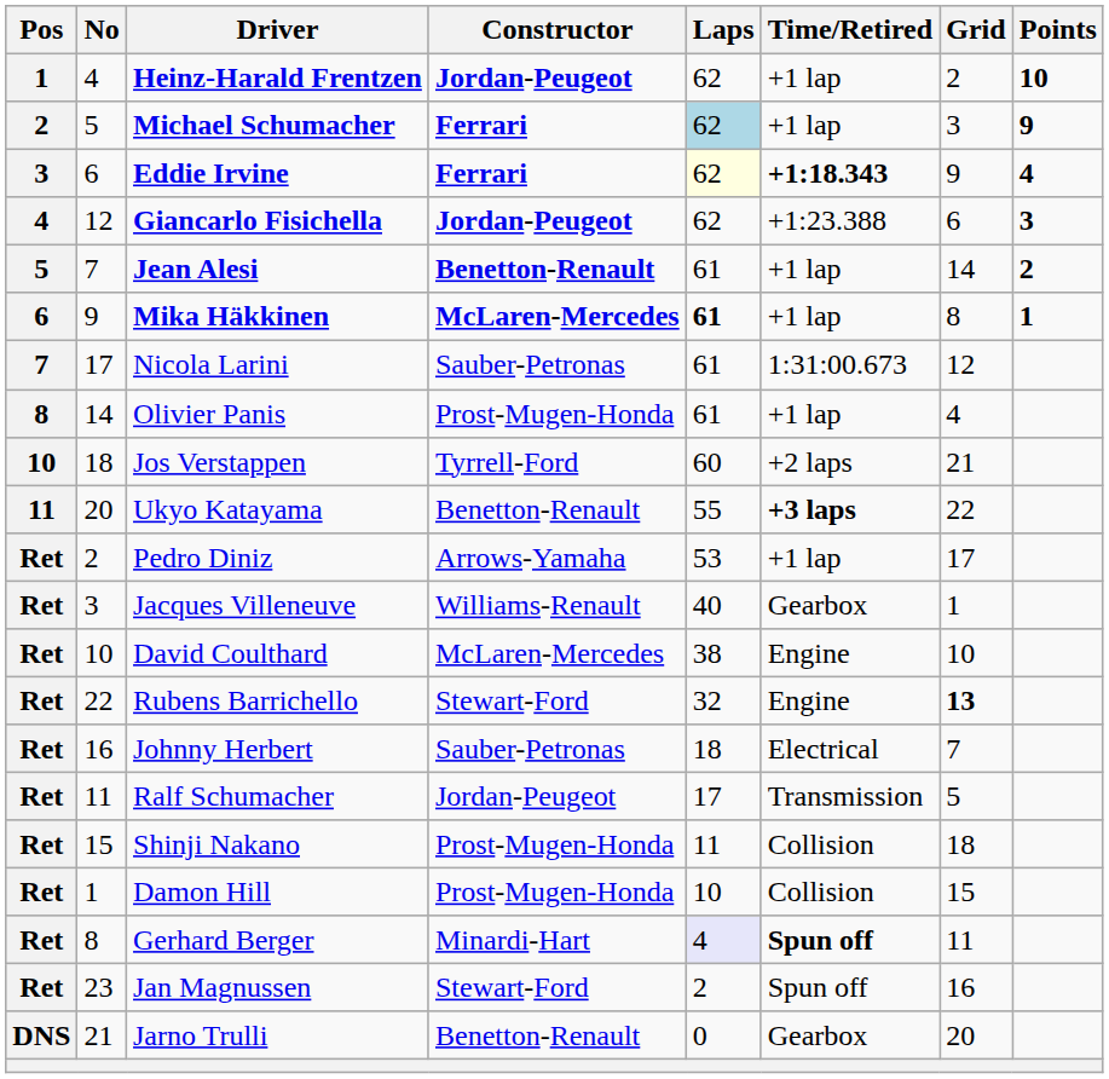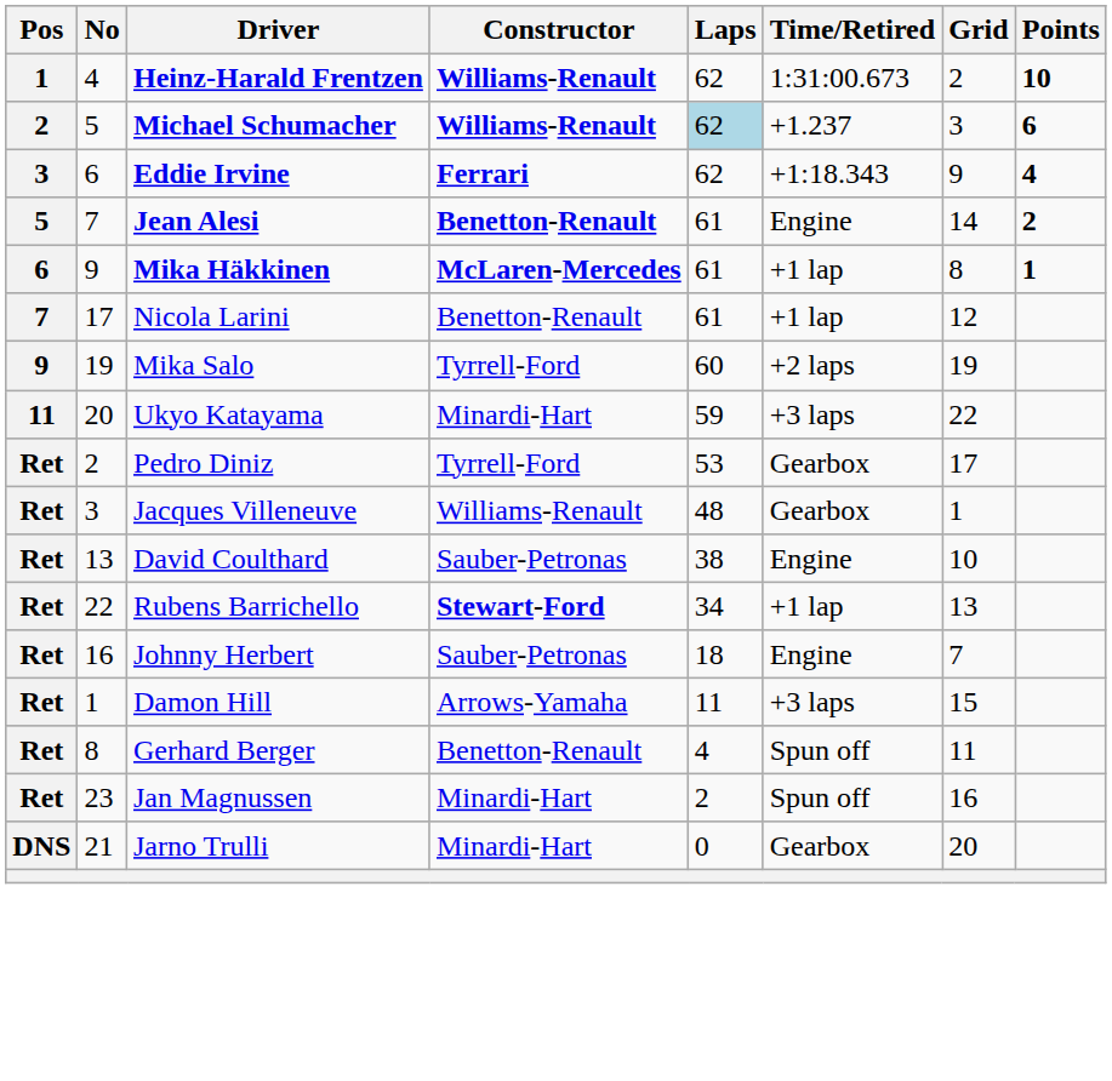 <table class="wikitable" style="font-size: 95%;">
 <tr>
 <th>Pos</th>
 <th>No</th>
 <th>Driver</th>
 <th>Constructor</th>
 <th>Laps</th>
 <th>Time/Retired</th>
 <th>Grid</th>
 <th>Points</th>
 </tr>
 <tr>
 <th>1</th>
 <td>4</td>
 <td> <strong><a href='#'>Heinz-Harald Frentzen</a></strong></td>
-<td><strong><a href='#'>Jordan</a>-<a href='#'>Peugeot</a></strong></td>
+<td><strong><a href='#'>Williams</a>-<a href='#'>Renault</a></strong></td>
 <td>62</td>
-<td>+1 lap</td>
+<td>1:31:00.673</td>
 <td>2</td>
 <td><strong>10</strong></td>
 </tr>
 <tr>
 <th>2</th>
 <td>5</td>
 <td> <strong><a href='#'>Michael Schumacher</a></strong></td>
-<td><strong><a href='#'>Ferrari</a></strong></td>
+<td><strong><a href='#'>Williams</a>-<a href='#'>Renault</a></strong></td>
 <td style="background: lightblue;">62</td>
-<td>+1 lap</td>
+<td>+1.237</td>
 <td>3</td>
-<td><strong>9</strong></td>
+<td><strong>6</strong></td>
 </tr>
 <tr>
 <th>3</th>
 <td>6</td>
 <td> <strong><a href='#'>Eddie Irvine</a></strong></td>
 <td><strong><a href='#'>Ferrari</a></strong></td>
-<td style="background: lightyellow;">62</td>
-<td><strong>+1:18.343</strong></td>
+<td>62</td>
+<td>+1:18.343</td>
 <td>9</td>
 <td><strong>4</strong></td>
-</tr>
-<tr>
-<th>4</th>
-<td>12</td>
-<td> <strong><a href='#'>Giancarlo Fisichella</a></strong></td>
-<td><strong><a href='#'>Jordan</a>-<a href='#'>Peugeot</a></strong></td>
-<td>62</td>
-<td>+1:23.388</td>
-<td>6</td>
-<td><strong>3</strong></td>
 </tr>
 <tr>
 <th>5</th>
 <td>7</td>
 <td> <strong><a href='#'>Jean Alesi</a></strong></td>
 <td><strong><a href='#'>Benetton</a>-<a href='#'>Renault</a></strong></td>
 <td>61</td>
-<td>+1 lap</td>
+<td>Engine</td>
 <td>14</td>
 <td><strong>2</strong></td>
 </tr>
 <tr>
 <th>6</th>
 <td>9</td>
 <td> <strong><a href='#'>Mika Häkkinen</a></strong></td>
 <td><strong><a href='#'>McLaren</a>-<a href='#'>Mercedes</a></strong></td>
-<td><strong>61</strong></td>
+<td>61</td>
 <td>+1 lap</td>
 <td>8</td>
 <td><strong>1</strong></td>
 </tr>
 <tr>
 <th>7</th>
 <td>17</td>
 <td> <a href='#'>Nicola Larini</a></td>
-<td><a href='#'>Sauber</a>-<a href='#'>Petronas</a></td>
+<td><a href='#'>Benetton</a>-<a href='#'>Renault</a></td>
 <td>61</td>
-<td>1:31:00.673</td>
+<td>+1 lap</td>
 <td>12</td>
 <td> </td>
 </tr>
 <tr>
-<th>8</th>
-<td>14</td>
-<td> <a href='#'>Olivier Panis</a></td>
-<td><a href='#'>Prost</a>-<a href='#'>Mugen-Honda</a></td>
-<td>61</td>
-<td>+1 lap</td>
-<td>4</td>
-<td> </td>
-</tr>
-<tr>
-<th>10</th>
-<td>18</td>
-<td> <a href='#'>Jos Verstappen</a></td>
+<th>9</th>
+<td>19</td>
+<td> <a href='#'>Mika Salo</a></td>
 <td><a href='#'>Tyrrell</a>-<a href='#'>Ford</a></td>
 <td>60</td>
 <td>+2 laps</td>
-<td>21</td>
+<td>19</td>
 <td> </td>
 </tr>
 <tr>
 <th>11</th>
 <td>20</td>
 <td> <a href='#'>Ukyo Katayama</a></td>
-<td><a href='#'>Benetton</a>-<a href='#'>Renault</a></td>
-<td>55</td>
-<td><strong>+3 laps</strong></td>
+<td><a href='#'>Minardi</a>-<a href='#'>Hart</a></td>
+<td>59</td>
+<td>+3 laps</td>
 <td>22</td>
 <td> </td>
 </tr>
 <tr>
 <th>Ret</th>
 <td>2</td>
 <td> <a href='#'>Pedro Diniz</a></td>
-<td><a href='#'>Arrows</a>-<a href='#'>Yamaha</a></td>
+<td><a href='#'>Tyrrell</a>-<a href='#'>Ford</a></td>
 <td>53</td>
-<td>+1 lap</td>
+<td>Gearbox</td>
 <td>17</td>
 <td> </td>
 </tr>
 <tr>
 <th>Ret</th>
 <td>3</td>
 <td> <a href='#'>Jacques Villeneuve</a></td>
 <td><a href='#'>Williams</a>-<a href='#'>Renault</a></td>
-<td>40</td>
+<td>48</td>
 <td>Gearbox</td>
 <td>1</td>
 <td> </td>
 </tr>
 <tr>
 <th>Ret</th>
-<td>10</td>
+<td>13</td>
 <td> <a href='#'>David Coulthard</a></td>
-<td><a href='#'>McLaren</a>-<a href='#'>Mercedes</a></td>
+<td><a href='#'>Sauber</a>-<a href='#'>Petronas</a></td>
 <td>38</td>
 <td>Engine</td>
 <td>10</td>
 <td> </td>
 </tr>
 <tr>
 <th>Ret</th>
 <td>22</td>
 <td> <a href='#'>Rubens Barrichello</a></td>
-<td><a href='#'>Stewart</a>-<a href='#'>Ford</a></td>
-<td>32</td>
-<td>Engine</td>
-<td><strong>13</strong></td>
+<td><strong><a href='#'>Stewart</a>-<a href='#'>Ford</a></strong></td>
+<td>34</td>
+<td>+1 lap</td>
+<td>13</td>
 <td> </td>
 </tr>
 <tr>
 <th>Ret</th>
 <td>16</td>
 <td> <a href='#'>Johnny Herbert</a></td>
 <td><a href='#'>Sauber</a>-<a href='#'>Petronas</a></td>
 <td>18</td>
-<td>Electrical</td>
+<td>Engine</td>
 <td>7</td>
-<td> </td>
-</tr>
-<tr>
-<th>Ret</th>
-<td>11</td>
-<td> <a href='#'>Ralf Schumacher</a></td>
-<td><a href='#'>Jordan</a>-<a href='#'>Peugeot</a></td>
-<td>17</td>
-<td>Transmission</td>
-<td>5</td>
-<td> </td>
-</tr>
-<tr>
-<th>Ret</th>
-<td>15</td>
-<td> <a href='#'>Shinji Nakano</a></td>
-<td><a href='#'>Prost</a>-<a href='#'>Mugen-Honda</a></td>
-<td>11</td>
-<td>Collision</td>
-<td>18</td>
 <td> </td>
 </tr>
 <tr>
 <th>Ret</th>
 <td>1</td>
 <td> <a href='#'>Damon Hill</a></td>
-<td><a href='#'>Prost</a>-<a href='#'>Mugen-Honda</a></td>
-<td>10</td>
-<td>Collision</td>
+<td><a href='#'>Arrows</a>-<a href='#'>Yamaha</a></td>
+<td>11</td>
+<td>+3 laps</td>
 <td>15</td>
 <td> </td>
 </tr>
 <tr>
 <th>Ret</th>
 <td>8</td>
 <td> <a href='#'>Gerhard Berger</a></td>
-<td><a href='#'>Minardi</a>-<a href='#'>Hart</a></td>
-<td style="background: lavender;">4</td>
-<td><strong>Spun off</strong></td>
+<td><a href='#'>Benetton</a>-<a href='#'>Renault</a></td>
+<td>4</td>
+<td>Spun off</td>
 <td>11</td>
 <td> </td>
 </tr>
 <tr>
 <th>Ret</th>
 <td>23</td>
 <td> <a href='#'>Jan Magnussen</a></td>
-<td><a href='#'>Stewart</a>-<a href='#'>Ford</a></td>
+<td><a href='#'>Minardi</a>-<a href='#'>Hart</a></td>
 <td>2</td>
 <td>Spun off</td>
 <td>16</td>
 <td> </td>
 </tr>
 <tr>
 <th>DNS</th>
 <td>21</td>
 <td> <a href='#'>Jarno Trulli</a></td>
-<td><a href='#'>Benetton</a>-<a href='#'>Renault</a></td>
+<td><a href='#'>Minardi</a>-<a href='#'>Hart</a></td>
 <td>0</td>
 <td>Gearbox</td>
 <td>20</td>
 <td> </td>
 </tr>
 <tr>
 <th colspan="8"></th>
 </tr>
 </table>
